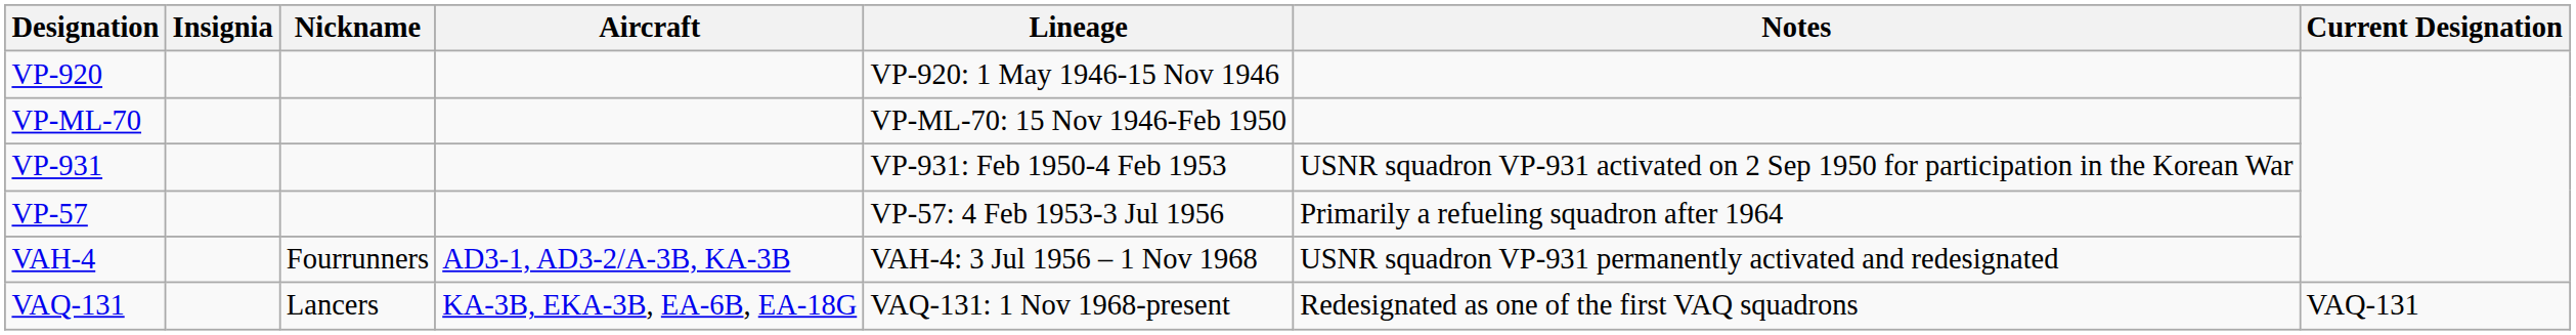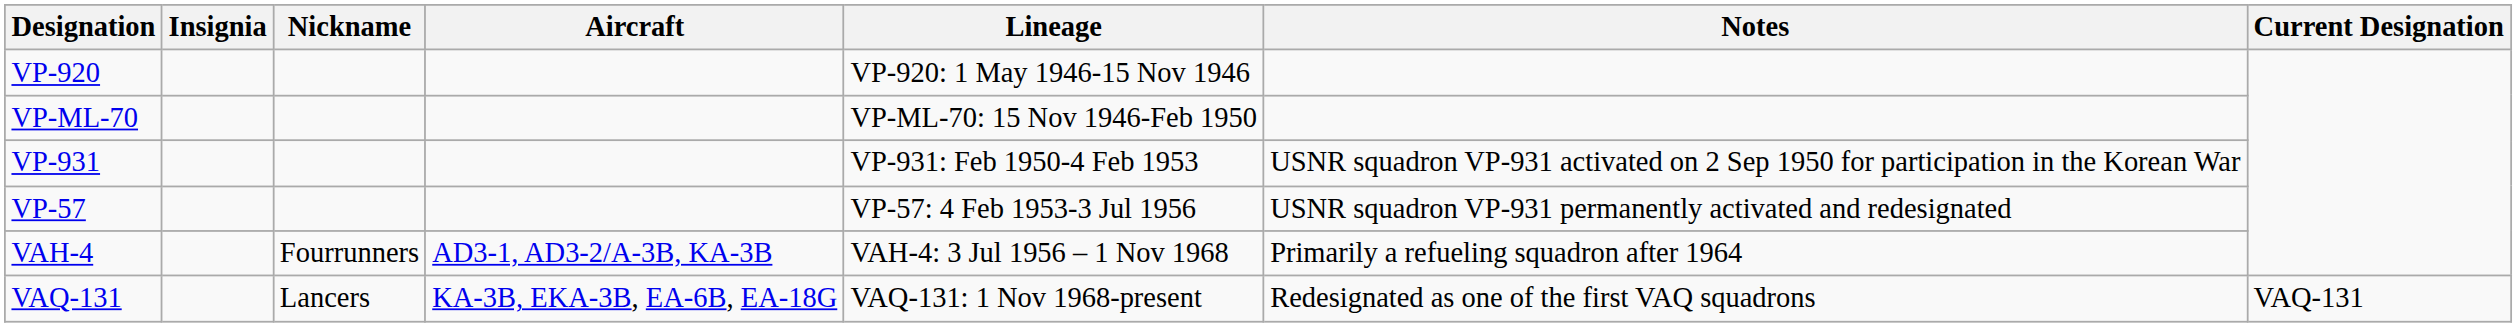 <table class="wikitable">
 <tr>
 <th>Designation</th>
 <th>Insignia</th>
 <th>Nickname</th>
 <th>Aircraft</th>
 <th>Lineage</th>
 <th>Notes</th>
 <th>Current Designation</th>
 </tr>
 <tr>
 <td><a href='#'>VP-920</a></td>
 <td></td>
 <td></td>
 <td></td>
 <td style="white-space: nowrap;">VP-920: 1 May 1946-15 Nov 1946</td>
 <td></td>
 </tr>
 <tr>
 <td><a href='#'>VP-ML-70</a></td>
 <td></td>
 <td></td>
 <td></td>
 <td style="white-space: nowrap;">VP-ML-70: 15 Nov 1946-Feb 1950</td>
 <td></td>
 </tr>
 <tr>
 <td><a href='#'>VP-931</a></td>
 <td></td>
 <td></td>
 <td></td>
 <td style="white-space: nowrap;">VP-931: Feb 1950-4 Feb 1953</td>
 <td>USNR squadron VP-931 activated on 2 Sep 1950 for participation in the Korean War</td>
 </tr>
 <tr>
 <td><a href='#'>VP-57</a></td>
 <td></td>
 <td></td>
 <td></td>
 <td style="white-space: nowrap;">VP-57: 4 Feb 1953-3 Jul 1956</td>
-<td>Primarily a refueling squadron after 1964</td>
+<td>USNR squadron VP-931 permanently activated and redesignated</td>
 </tr>
 <tr>
 <td><a href='#'>VAH-4</a></td>
 <td></td>
 <td>Fourrunners</td>
 <td><a href='#'>AD3-1, AD3-2/A-3B, KA-3B</a></td>
 <td style="white-space: nowrap;">VAH-4: 3 Jul 1956 – 1 Nov 1968</td>
-<td>USNR squadron VP-931 permanently activated and redesignated</td>
+<td>Primarily a refueling squadron after 1964</td>
 </tr>
 <tr>
 <td><a href='#'>VAQ-131</a></td>
 <td></td>
 <td>Lancers</td>
 <td><a href='#'>KA-3B, EKA-3B</a>, <a href='#'>EA-6B</a>, <a href='#'>EA-18G</a></td>
 <td>VAQ-131: 1 Nov 1968-present</td>
 <td>Redesignated as one of the first VAQ squadrons</td>
 <td>VAQ-131</td>
 </tr>
 </table>
